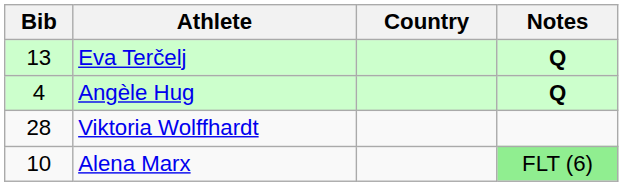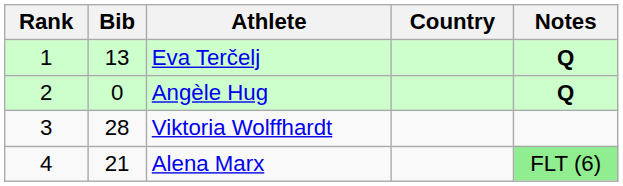 <table class="wikitable" style="text-align:center;width: 50%;">
 <tr>
+<th>Rank</th>
 <th>Bib</th>
 <th>Athlete</th>
 <th>Country</th>
 <th>Notes</th>
 </tr>
 <tr bgcolor=ccffcc>
+<td>1</td>
 <td>13</td>
 <td align=left><a href='#'>Eva Terčelj</a></td>
 <td align=left></td>
 <td><strong>Q</strong></td>
 </tr>
 <tr bgcolor=ccffcc>
-<td>4</td>
+<td>2</td>
+<td>0</td>
 <td align=left><a href='#'>Angèle Hug</a></td>
 <td align=left></td>
 <td><strong>Q</strong></td>
 </tr>
 <tr>
+<td>3</td>
 <td>28</td>
 <td align=left><a href='#'>Viktoria Wolffhardt</a></td>
 <td align=left></td>
 <td></td>
 </tr>
 <tr>
-<td>10</td>
+<td>4</td>
+<td>21</td>
 <td align=left><a href='#'>Alena Marx</a></td>
 <td align=left></td>
 <td style="background: lightgreen;">FLT (6)</td>
 </tr>
 </table>
